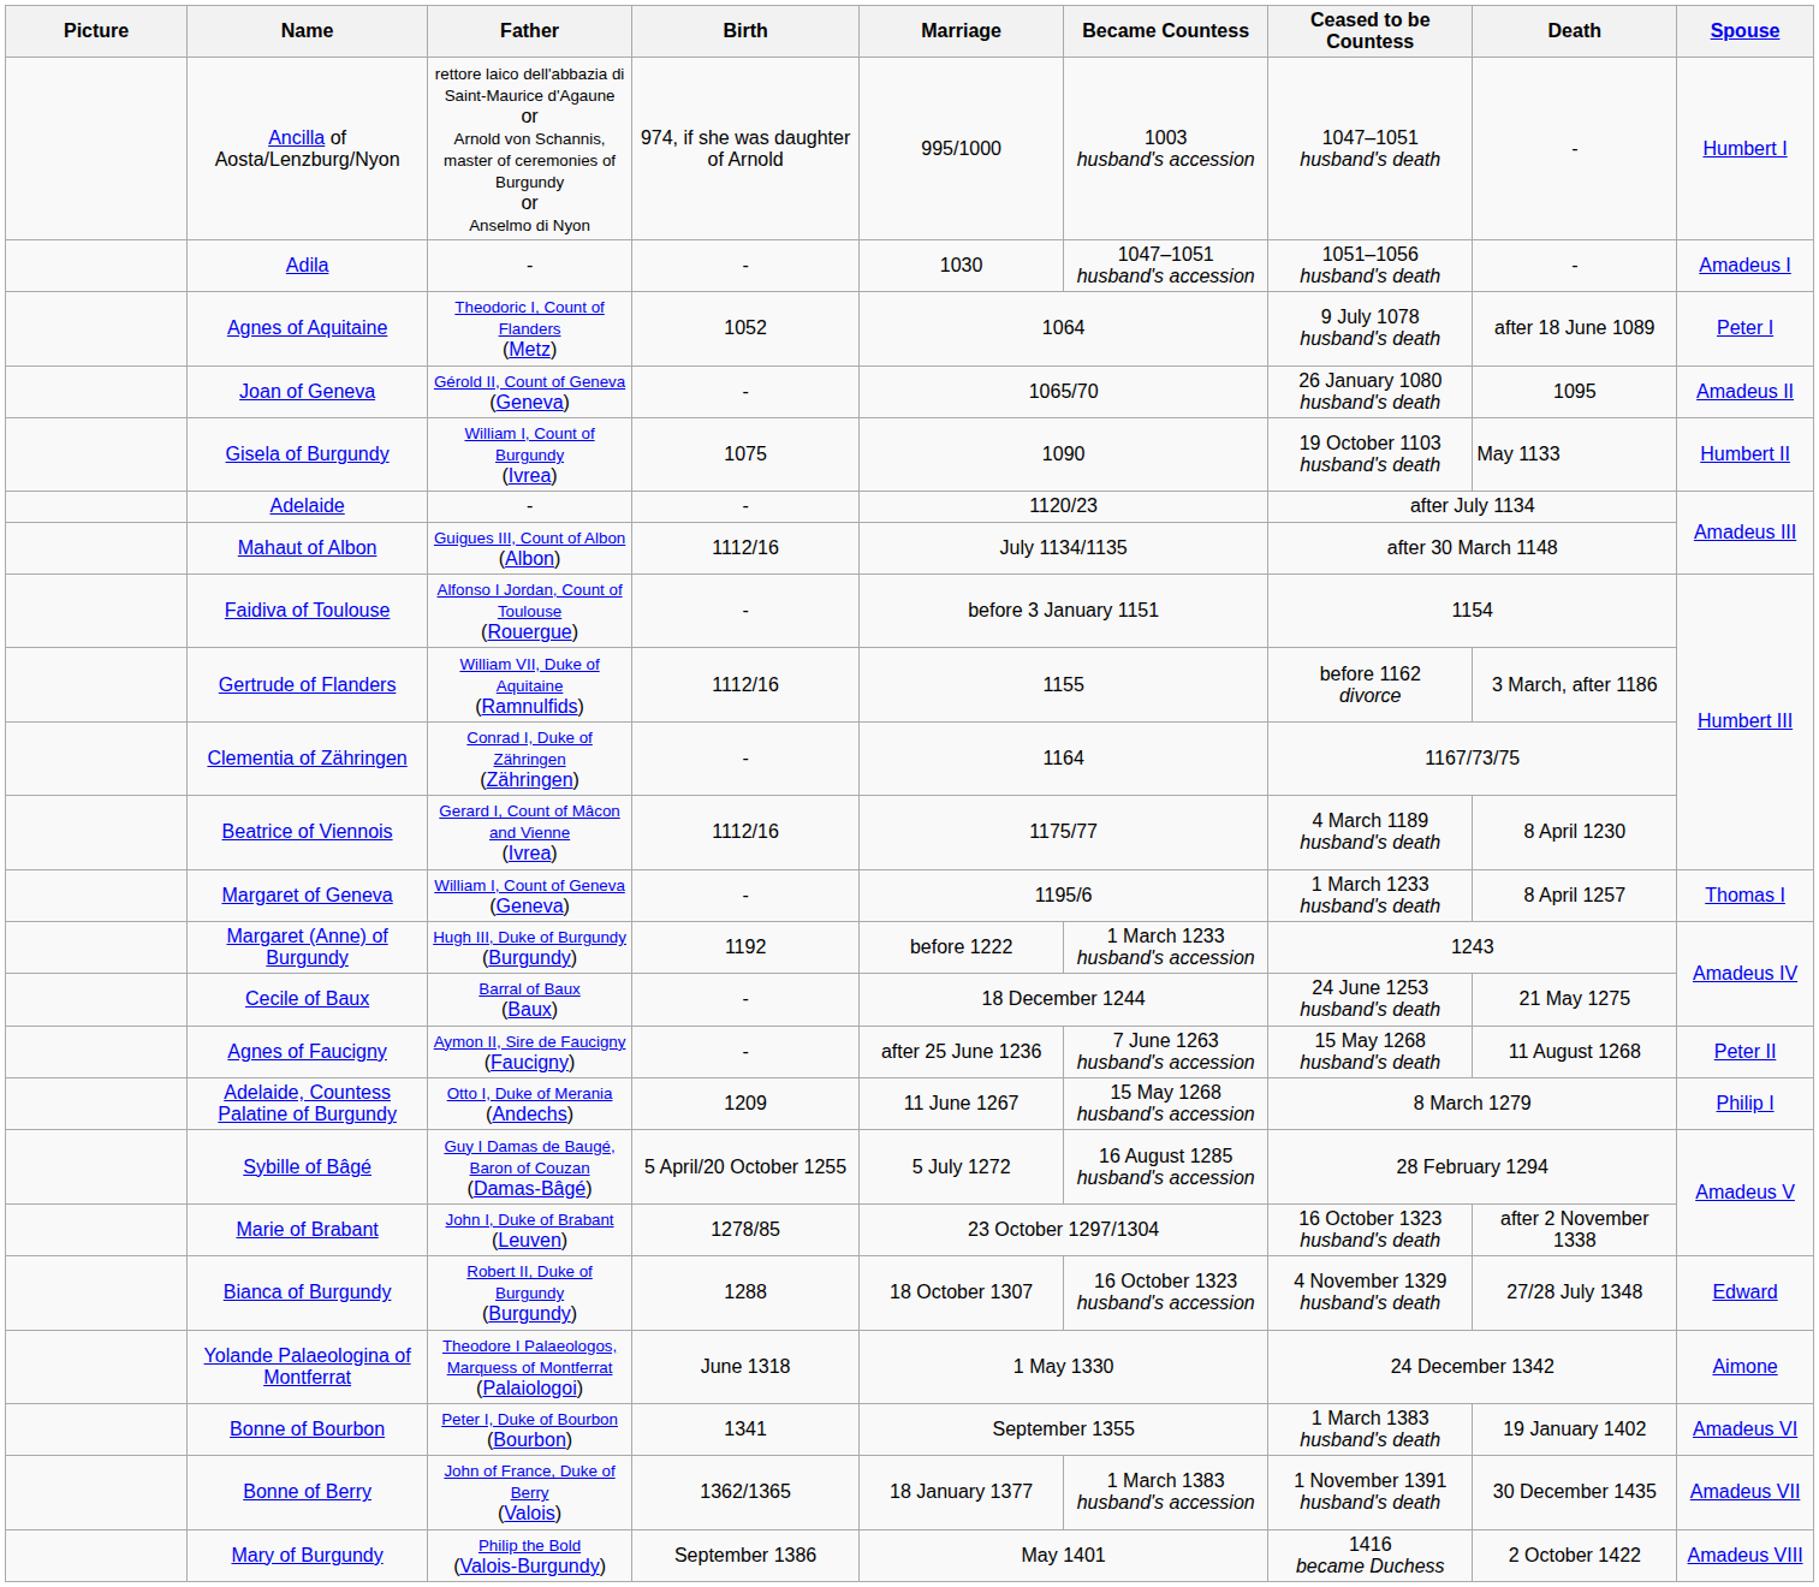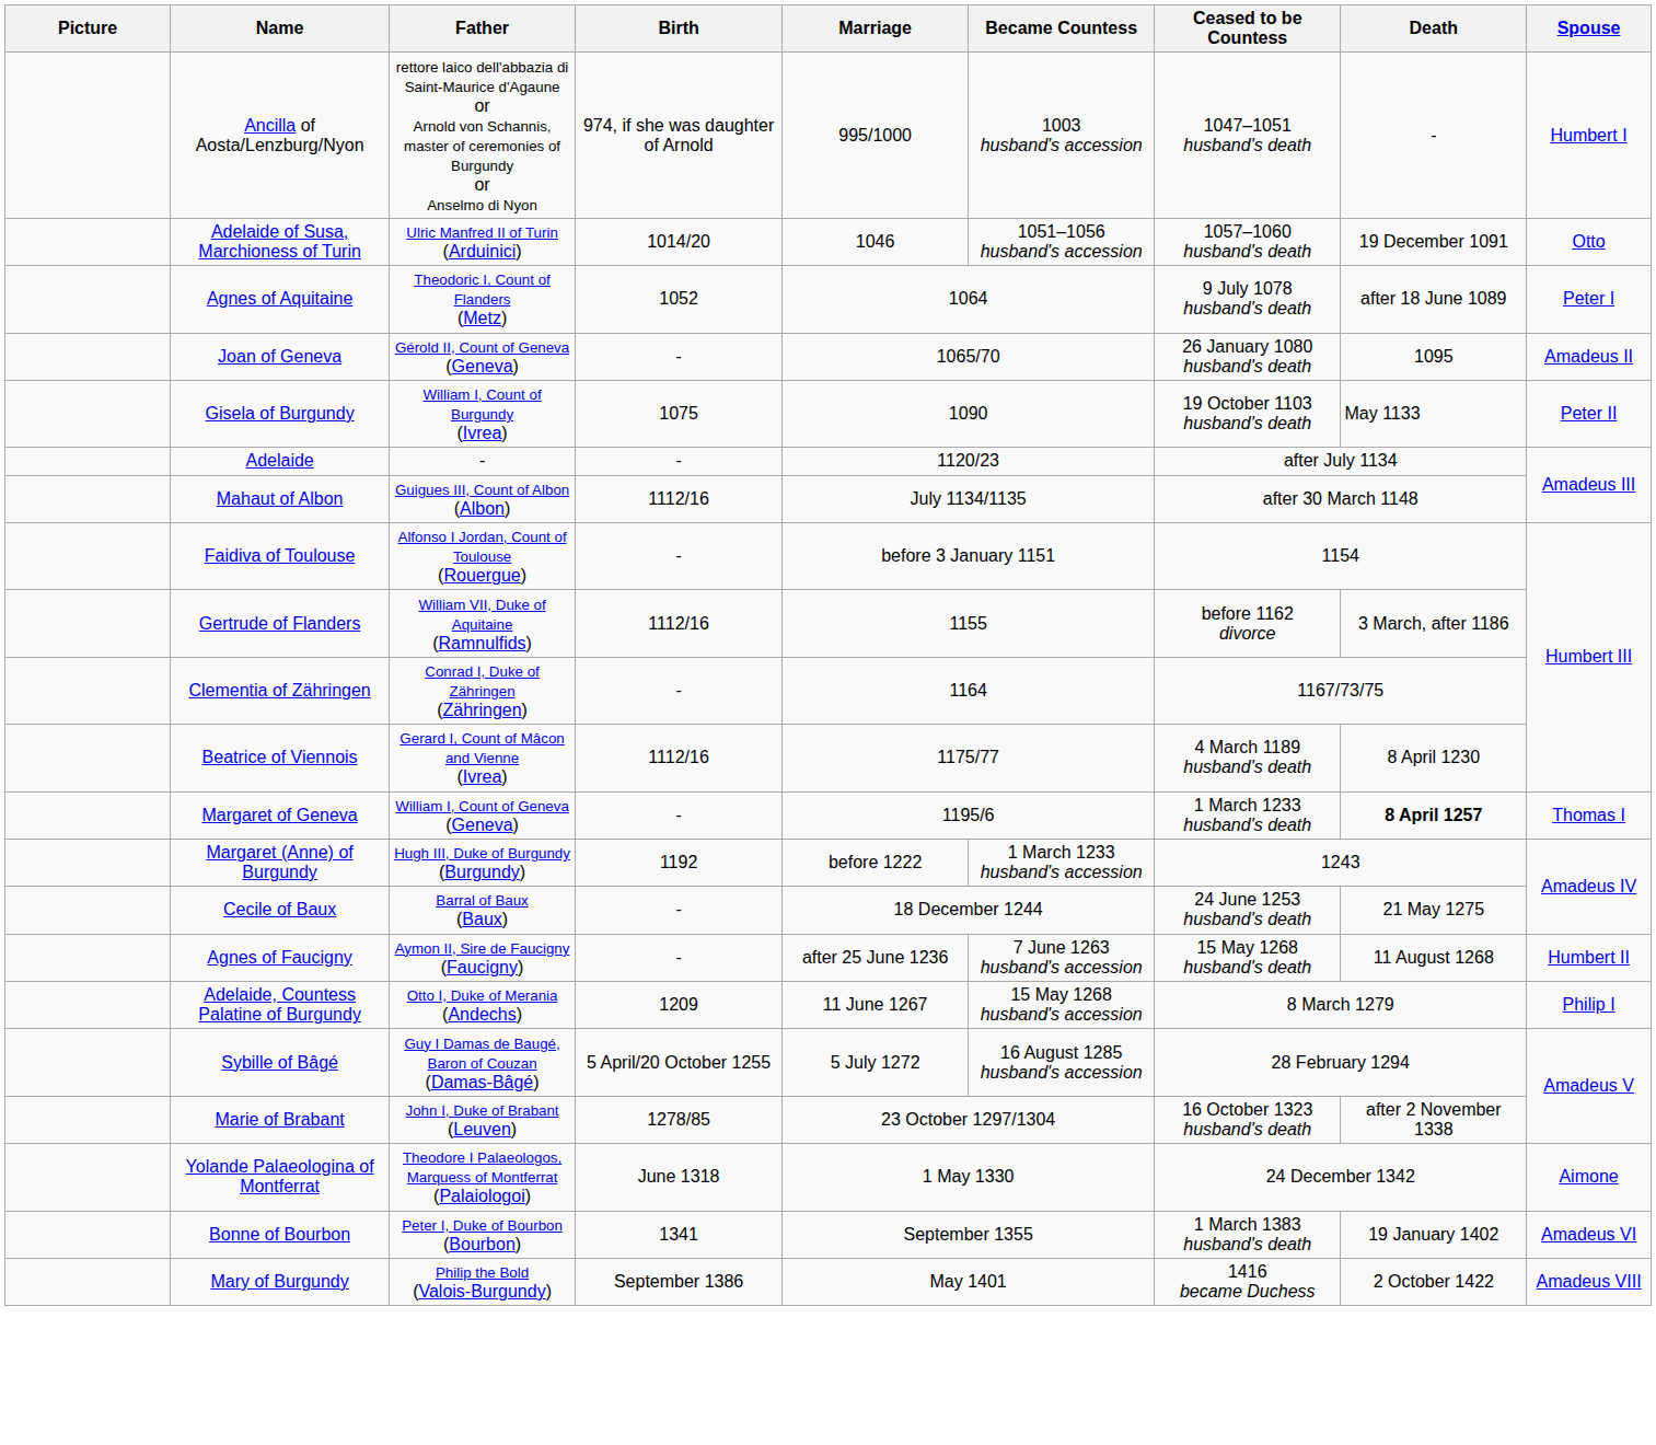 <table width=95% class="wikitable">
 <tr>
 <th width = "8%">Picture</th>
 <th width = "10%">Name</th>
 <th width = "9%">Father</th>
 <th width = "10%">Birth</th>
 <th width = "9%">Marriage</th>
 <th width = "9%">Became Countess</th>
 <th width = "9%">Ceased to be Countess</th>
 <th width = "9%">Death</th>
 <th width = "6%"><a href='#'>Spouse</a></th>
 </tr>
 <tr>
 <td align="center"></td>
 <td align="center"><a href='#'>Ancilla</a> of Aosta/Lenzburg/Nyon</td>
 <td align="center"><small>rettore laico dell'abbazia di Saint-Maurice d'Agaune</small><br>or<br><small>Arnold von Schannis, master of ceremonies of Burgundy</small><br>or<br><small>Anselmo di Nyon</small></td>
 <td align="center">974, if she was daughter of Arnold</td>
 <td align="center">995/1000</td>
 <td align="center">1003<br><em>husband's accession</em></td>
 <td align="center">1047–1051<br><em>husband's death</em></td>
 <td align="center">-</td>
 <td align="center"><a href='#'>Humbert I</a></td>
 </tr>
 <tr>
 <td align="center"></td>
-<td align="center"><a href='#'>Adila</a></td>
-<td align="center">-</td>
-<td align="center">-</td>
-<td align="center">1030</td>
-<td align="center">1047–1051<br><em>husband's accession</em></td>
-<td align="center">1051–1056<br><em>husband's death</em></td>
-<td align="center">-</td>
-<td align="center"><a href='#'>Amadeus I</a></td>
+<td align="center"><a href='#'>Adelaide of Susa, Marchioness of Turin</a></td>
+<td align="center"><small><a href='#'>Ulric Manfred II of Turin</a></small><br>(<a href='#'>Arduinici</a>)</td>
+<td align="center">1014/20</td>
+<td align="center">1046</td>
+<td align="center">1051–1056<br><em>husband's accession</em></td>
+<td align="center">1057–1060<br><em>husband's death</em></td>
+<td align="center">19 December 1091</td>
+<td align="center"><a href='#'>Otto</a></td>
 </tr>
 <tr>
 <td align="center"></td>
 <td align="center"><a href='#'>Agnes of Aquitaine</a></td>
 <td align="center"><small><a href='#'>Theodoric I, Count of Flanders</a></small><br> (<a href='#'>Metz</a>)</td>
 <td align="center">1052</td>
 <td align="center" colspan="2">1064</td>
 <td align="center">9 July 1078<br><em>husband's death</em></td>
 <td align="center">after 18 June 1089</td>
 <td align="center"><a href='#'>Peter I</a></td>
 </tr>
 <tr>
 <td align="center"></td>
 <td align="center"><a href='#'>Joan of Geneva</a></td>
 <td align="center"><small><a href='#'>Gérold II, Count of Geneva</a></small><br>(<a href='#'>Geneva</a>)</td>
 <td align="center">-</td>
 <td align="center" colspan="2">1065/70</td>
 <td align="center">26 January 1080<br><em>husband's death</em></td>
 <td align="center">1095</td>
 <td align="center"><a href='#'>Amadeus II</a></td>
 </tr>
 <tr>
 <td align="center"></td>
 <td align="center"><a href='#'>Gisela of Burgundy</a></td>
 <td align="center"><small><a href='#'>William I, Count of Burgundy</a></small><br>(<a href='#'>Ivrea</a>)</td>
 <td align=center>1075</td>
 <td align="center" colspan="2">1090</td>
 <td align="center">19 October 1103<br><em>husband's death</em></td>
 <td align="center2">May 1133</td>
-<td align="center"><a href='#'>Humbert II</a></td>
+<td align="center"><a href='#'>Peter II</a></td>
 </tr>
 <tr>
 <td align="center"></td>
 <td align="center"><a href='#'>Adelaide</a></td>
 <td align="center">-</td>
 <td align="center">-</td>
 <td align="center" colspan="2">1120/23</td>
 <td align="center" colspan="2">after July 1134</td>
 <td align="center" rowspan="2"><a href='#'>Amadeus III</a></td>
 </tr>
 <tr>
 <td align="center"></td>
 <td align="center"><a href='#'>Mahaut of Albon</a></td>
 <td align="center"><small><a href='#'>Guigues III, Count of Albon</a></small><br> (<a href='#'>Albon</a>)</td>
 <td align="center">1112/16</td>
 <td align="center" colspan="2">July 1134/1135</td>
 <td align="center" colspan="2">after 30 March 1148</td>
 </tr>
 <tr>
 <td align="center"></td>
 <td align="center"><a href='#'>Faidiva of Toulouse</a></td>
 <td align="center"><small><a href='#'>Alfonso I Jordan, Count of Toulouse</a></small><br>(<a href='#'>Rouergue</a>)</td>
 <td align=center>-</td>
 <td align="center" colspan="2">before 3 January 1151</td>
 <td align="center" colspan="2">1154</td>
 <td align="center" rowspan="4"><a href='#'>Humbert III</a></td>
 </tr>
 <tr>
 <td align="center"></td>
 <td align="center"><a href='#'>Gertrude of Flanders</a></td>
 <td align="center"><small><a href='#'>William VII, Duke of Aquitaine</a></small><br>(<a href='#'>Ramnulfids</a>)</td>
 <td align="center">1112/16</td>
 <td align="center" colspan="2">1155</td>
 <td align="center">before 1162<br><em>divorce</em></td>
 <td align="center">3 March, after 1186</td>
 </tr>
 <tr>
 <td align="center"></td>
 <td align="center"><a href='#'>Clementia of Zähringen</a></td>
 <td align="center"><small><a href='#'>Conrad I, Duke of Zähringen</a></small><br> (<a href='#'>Zähringen</a>)</td>
 <td align="center">-</td>
 <td align="center" colspan="2">1164</td>
 <td align="center" colspan="2">1167/73/75</td>
 </tr>
 <tr>
 <td align="center"></td>
 <td align="center"><a href='#'>Beatrice of Viennois</a></td>
 <td align="center"><small><a href='#'>Gerard I, Count of Mâcon and Vienne</a></small><br> (<a href='#'>Ivrea</a>)</td>
 <td align="center">1112/16</td>
 <td align="center" colspan="2">1175/77</td>
 <td align="center">4 March 1189<br><em>husband's death</em></td>
 <td align="center">8 April 1230</td>
 </tr>
 <tr>
 <td align="center"></td>
 <td align="center"><a href='#'>Margaret of Geneva</a></td>
 <td align="center"><small><a href='#'>William I, Count of Geneva</a></small><br> (<a href='#'>Geneva</a>)</td>
 <td align="center">-</td>
 <td align="center" colspan="2">1195/6</td>
 <td align="center">1 March 1233<br><em>husband's death</em></td>
-<td align="center">8 April 1257</td>
+<td align="center"><strong>8 April 1257</strong></td>
 <td align="center"><a href='#'>Thomas I</a></td>
 </tr>
 <tr>
 <td align="center"></td>
 <td align="center"><a href='#'>Margaret (Anne) of Burgundy</a></td>
 <td align="center"><small><a href='#'>Hugh III, Duke of Burgundy</a></small><br> (<a href='#'>Burgundy</a>)</td>
 <td align="center">1192</td>
 <td align="center">before 1222</td>
 <td align="center">1 March 1233<br><em>husband's accession</em></td>
 <td align="center" colspan="2">1243</td>
 <td align="center" rowspan="2"><a href='#'>Amadeus IV</a></td>
 </tr>
 <tr>
 <td align="center"></td>
 <td align="center"><a href='#'>Cecile of Baux</a></td>
 <td align="center"><small><a href='#'>Barral of Baux</a></small><br> (<a href='#'>Baux</a>)</td>
 <td align="center">-</td>
 <td align="center" colspan="2">18 December 1244</td>
 <td align="center">24 June 1253<br><em>husband's death</em></td>
 <td align="center">21 May 1275</td>
 </tr>
 <tr>
 <td align="center"></td>
 <td align="center"><a href='#'>Agnes of Faucigny</a></td>
 <td align="center"><small><a href='#'>Aymon II, Sire de Faucigny</a></small><br> (<a href='#'>Faucigny</a>)</td>
 <td align="center">-</td>
 <td align="center">after 25 June 1236</td>
 <td align="center">7 June 1263<br><em>husband's accession</em></td>
 <td align="center">15 May 1268<br><em>husband's death</em></td>
 <td align="center">11 August 1268</td>
-<td align="center"><a href='#'>Peter II</a></td>
+<td align="center"><a href='#'>Humbert II</a></td>
 </tr>
 <tr>
 <td align="center"></td>
 <td align="center"><a href='#'>Adelaide, Countess Palatine of Burgundy</a></td>
 <td align="center"><small><a href='#'>Otto I, Duke of Merania</a></small><br> (<a href='#'>Andechs</a>)</td>
 <td align="center">1209</td>
 <td align="center">11 June 1267</td>
 <td align="center">15 May 1268<br><em>husband's accession</em></td>
 <td align="center" colspan="2">8 March 1279</td>
 <td align="center"><a href='#'>Philip I</a></td>
 </tr>
 <tr>
 <td align="center"></td>
 <td align="center"><a href='#'>Sybille of Bâgé</a></td>
 <td align="center"><small><a href='#'>Guy I Damas de Baugé, Baron of Couzan</a></small><br> (<a href='#'>Damas-Bâgé</a>)</td>
 <td align="center">5 April/20 October 1255</td>
 <td align="center">5 July 1272</td>
 <td align="center">16 August 1285<br><em>husband's accession</em></td>
 <td align="center" colspan="2">28 February 1294</td>
 <td align="center" rowspan="2"><a href='#'>Amadeus V</a></td>
 </tr>
 <tr>
 <td align="center"></td>
 <td align="center"><a href='#'>Marie of Brabant</a></td>
 <td align="center"><small><a href='#'>John I, Duke of Brabant</a></small><br> (<a href='#'>Leuven</a>)</td>
 <td align="center">1278/85</td>
 <td align="center" colspan="2">23 October 1297/1304</td>
 <td align="center">16 October 1323<br><em>husband's death</em></td>
 <td align="center">after 2 November 1338</td>
 </tr>
 <tr>
 <td align="center"></td>
-<td align="center"><a href='#'>Bianca of Burgundy</a></td>
-<td align="center"><small><a href='#'>Robert II, Duke of Burgundy</a></small><br> (<a href='#'>Burgundy</a>)</td>
-<td align="center">1288</td>
-<td align="center">18 October 1307</td>
-<td align="center">16 October 1323<br><em>husband's accession</em></td>
-<td align="center">4 November 1329<br><em>husband's death</em></td>
-<td align="center">27/28 July 1348</td>
-<td align="center"><a href='#'>Edward</a></td>
-</tr>
-<tr>
-<td align="center"></td>
 <td align="center"><a href='#'>Yolande Palaeologina of Montferrat</a></td>
 <td align="center"><small><a href='#'>Theodore I Palaeologos, Marquess of Montferrat</a></small><br> (<a href='#'>Palaiologoi</a>)</td>
 <td align="center">June 1318</td>
 <td align="center" colspan="2">1 May 1330</td>
 <td align="center" colspan="2">24 December 1342</td>
 <td align="center"><a href='#'>Aimone</a></td>
 </tr>
 <tr>
 <td align="center"></td>
 <td align="center"><a href='#'>Bonne of Bourbon</a></td>
 <td align="center"><small><a href='#'>Peter I, Duke of Bourbon</a></small><br> (<a href='#'>Bourbon</a>)</td>
 <td align="center">1341</td>
 <td align="center" colspan="2">September 1355</td>
 <td align="center">1 March 1383<br><em>husband's death</em></td>
 <td align="center">19 January 1402</td>
 <td align="center"><a href='#'>Amadeus VI</a></td>
 </tr>
 <tr>
 <td align="center"></td>
-<td align="center"><a href='#'>Bonne of Berry</a></td>
-<td align="center"><small><a href='#'>John of France, Duke of Berry</a></small><br> (<a href='#'>Valois</a>)</td>
-<td align="center">1362/1365</td>
-<td align="center">18 January 1377</td>
-<td align="center">1 March 1383<br><em>husband's accession</em></td>
-<td align="center">1 November 1391<br><em>husband's death</em></td>
-<td align="center">30 December 1435</td>
-<td align="center"><a href='#'>Amadeus VII</a></td>
-</tr>
-<tr>
-<td align="center"></td>
 <td align="center"><a href='#'>Mary of Burgundy</a></td>
 <td align="center"><small><a href='#'>Philip the Bold</a></small><br>(<a href='#'>Valois-Burgundy</a>)</td>
 <td align="center">September 1386</td>
 <td align="center" colspan="2">May 1401</td>
 <td align="center">1416<br><em>became Duchess</em></td>
 <td align="center">2 October 1422</td>
 <td align="center"><a href='#'>Amadeus VIII</a></td>
 </tr>
 <tr>
 </tr>
 </table>
